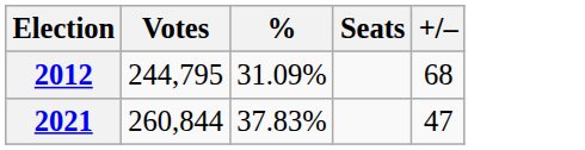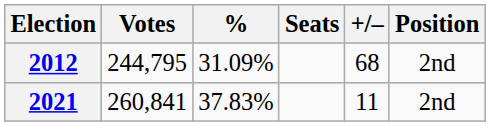 <table class="wikitable" style="text-align:center">
 <tr>
 <th>Election</th>
 <th>Votes</th>
 <th><strong>%</strong></th>
 <th>Seats</th>
 <th>+/–</th>
+<th>Position</th>
 </tr>
 <tr>
 <th><a href='#'>2012</a></th>
 <td>244,795</td>
 <td>31.09%</td>
 <td></td>
 <td> 68</td>
+<td> 2nd</td>
 </tr>
 <tr>
 <th><a href='#'>2021</a></th>
-<td>260,844</td>
+<td>260,841</td>
 <td>37.83%</td>
 <td></td>
-<td> 47</td>
+<td> 11</td>
+<td> 2nd</td>
 </tr>
 </table>
